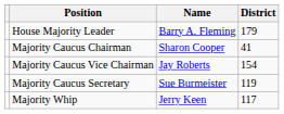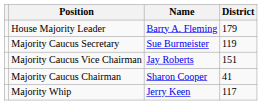 <table class="wikitable">
 <tr>
 <th></th>
 <th>Position</th>
 <th>Name</th>
 <th>District</th>
 </tr>
 <tr>
 <td></td>
 <td>House Majority Leader</td>
 <td><a href='#'>Barry A. Fleming</a></td>
 <td>179</td>
 </tr>
 <tr>
 <td></td>
-<td>Majority Caucus Chairman</td>
-<td><a href='#'>Sharon Cooper</a></td>
-<td>41</td>
+<td>Majority Caucus Secretary</td>
+<td><a href='#'>Sue Burmeister</a></td>
+<td>119</td>
 </tr>
 <tr>
 <td></td>
 <td>Majority Caucus Vice Chairman</td>
 <td><a href='#'>Jay Roberts</a></td>
-<td>154</td>
+<td>151</td>
 </tr>
 <tr>
 <td></td>
-<td>Majority Caucus Secretary</td>
-<td><a href='#'>Sue Burmeister</a></td>
-<td>119</td>
+<td>Majority Caucus Chairman</td>
+<td><a href='#'>Sharon Cooper</a></td>
+<td>41</td>
 </tr>
 <tr>
 <td></td>
 <td>Majority Whip</td>
 <td><a href='#'>Jerry Keen</a></td>
 <td>117</td>
 </tr>
 </table>
